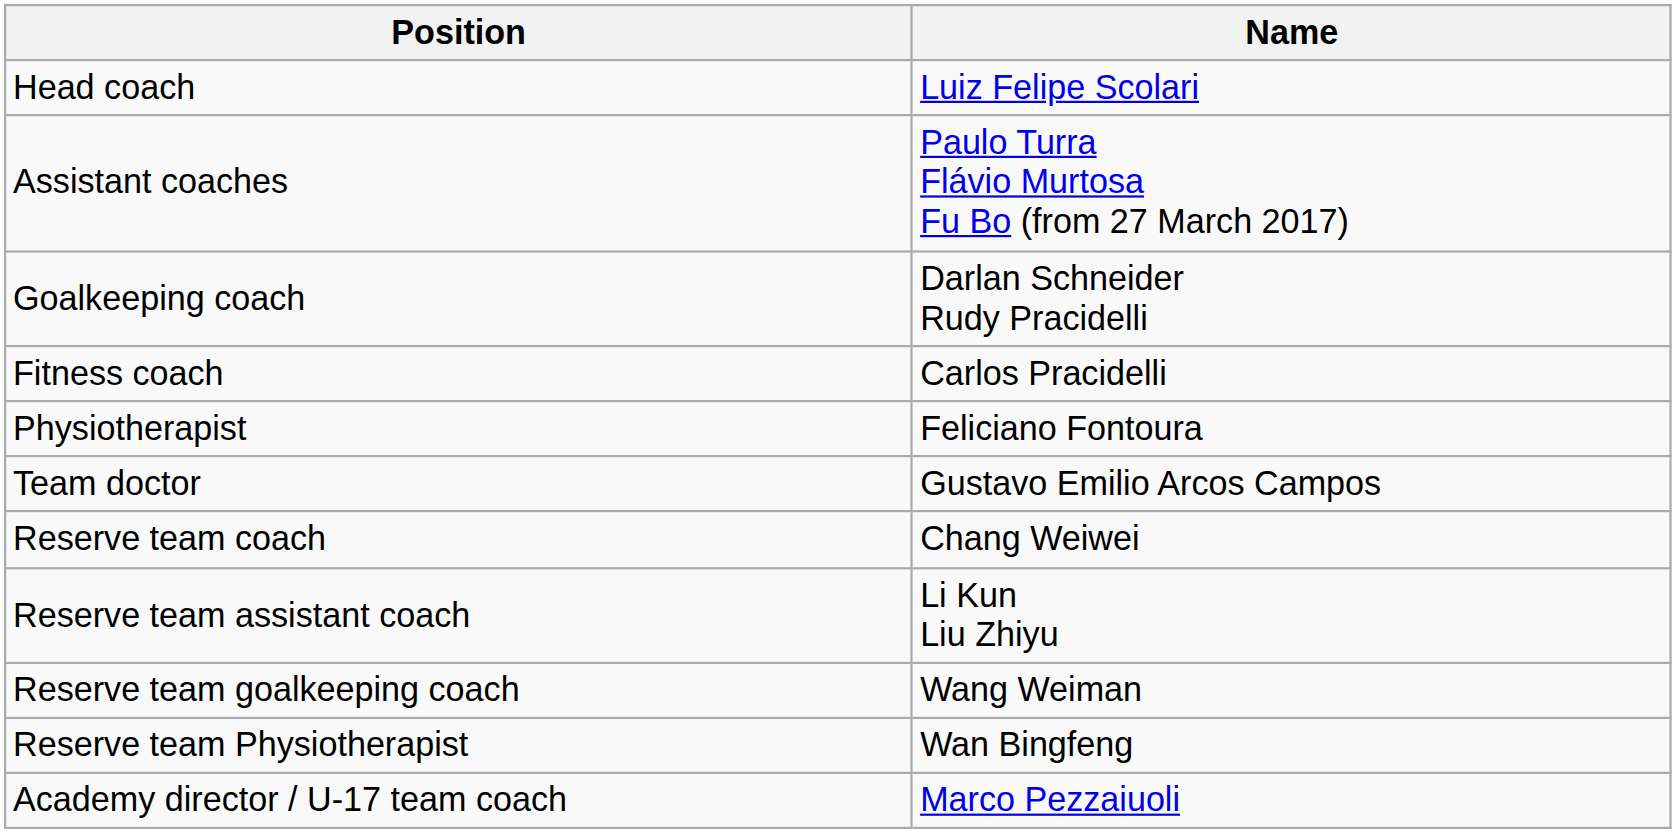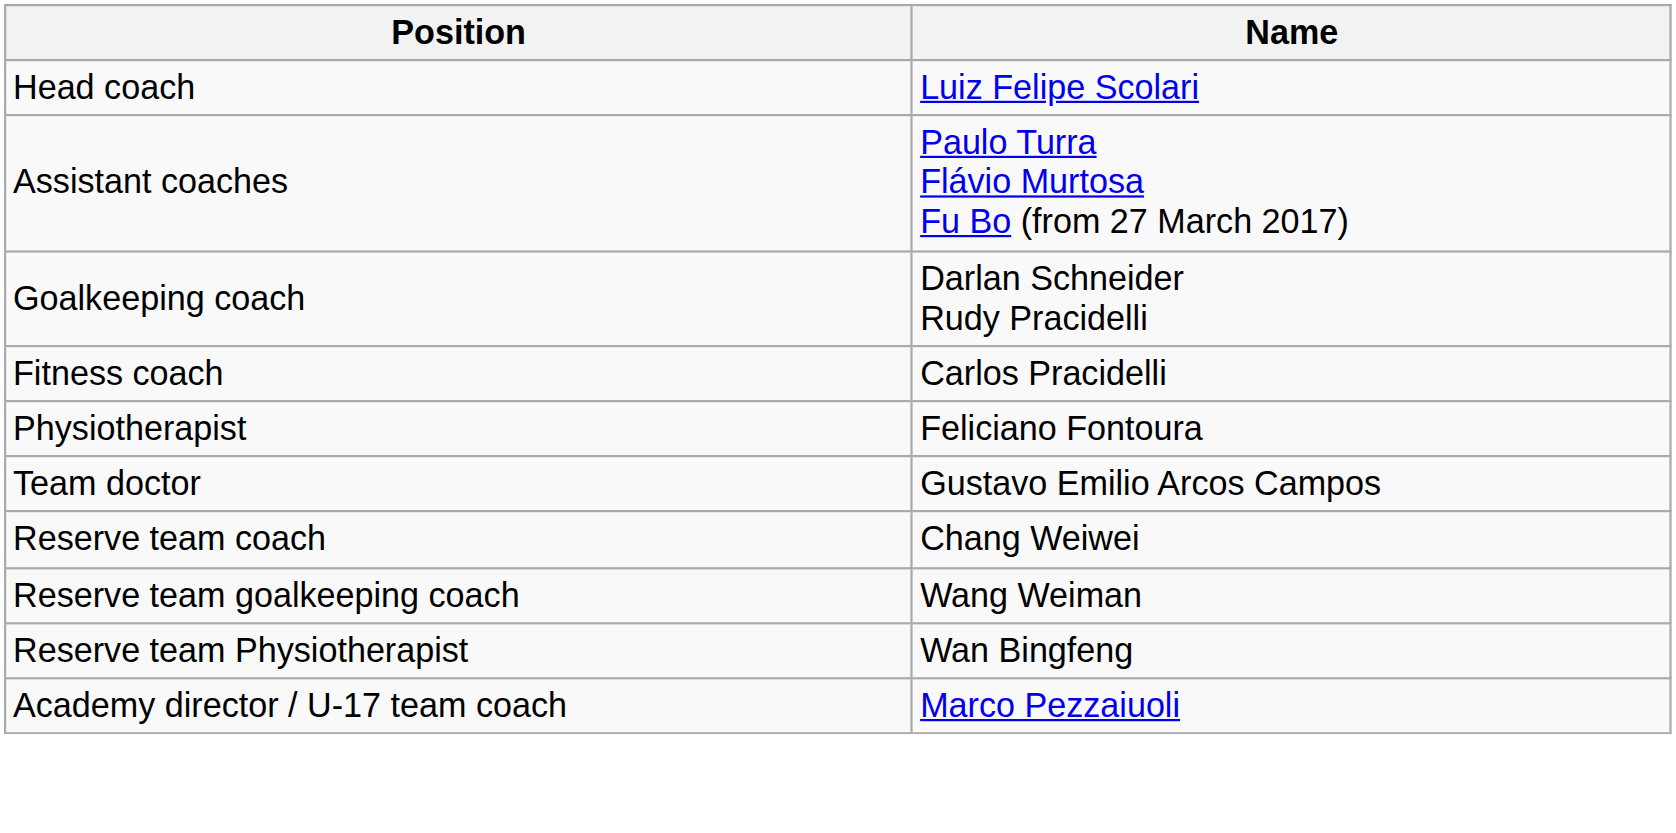 <table class="wikitable" style="text-align: left; font-size:97%" width=60%>
 <tr>
 <th>Position</th>
 <th>Name</th>
 </tr>
 <tr>
 <td>Head coach</td>
 <td> <a href='#'>Luiz Felipe Scolari</a></td>
 </tr>
 <tr>
 <td>Assistant coaches</td>
 <td> <a href='#'>Paulo Turra</a><br> <a href='#'>Flávio Murtosa</a><br> <a href='#'>Fu Bo</a> (from 27 March 2017)</td>
 </tr>
 <tr>
 <td>Goalkeeping coach</td>
 <td> Darlan Schneider<br> Rudy Pracidelli</td>
 </tr>
 <tr>
 <td>Fitness coach</td>
 <td> Carlos Pracidelli</td>
 </tr>
 <tr>
 <td>Physiotherapist</td>
 <td> Feliciano Fontoura</td>
 </tr>
 <tr>
 <td>Team doctor</td>
 <td> Gustavo Emilio Arcos Campos</td>
 </tr>
 <tr>
 <td>Reserve team coach</td>
 <td> Chang Weiwei</td>
 </tr>
 <tr>
-<td>Reserve team assistant coach</td>
-<td> Li Kun<br> Liu Zhiyu</td>
-</tr>
-<tr>
 <td>Reserve team goalkeeping coach</td>
 <td> Wang Weiman</td>
 </tr>
 <tr>
 <td>Reserve team Physiotherapist</td>
 <td> Wan Bingfeng</td>
 </tr>
 <tr>
 <td>Academy director / U-17 team coach</td>
 <td> <a href='#'>Marco Pezzaiuoli</a></td>
 </tr>
 </table>
